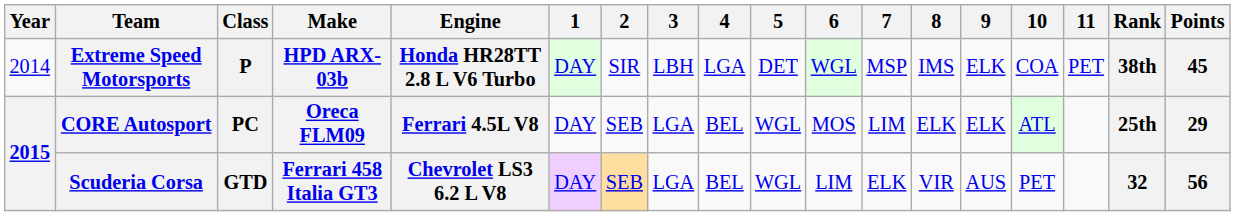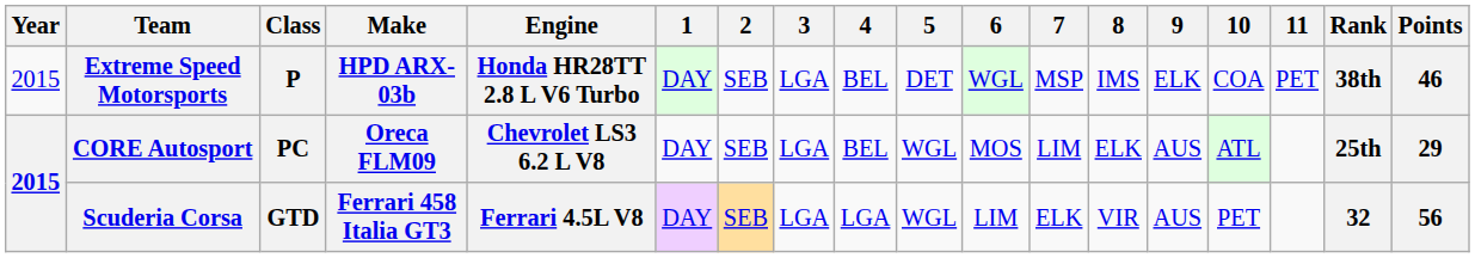 <table class="wikitable" style="text-align:center; font-size:90%">
 <tr>
 <th>Year</th>
 <th>Team</th>
 <th>Class</th>
 <th>Make</th>
 <th>Engine</th>
 <th>1</th>
 <th>2</th>
 <th>3</th>
 <th>4</th>
 <th>5</th>
 <th>6</th>
 <th>7</th>
 <th>8</th>
 <th>9</th>
 <th>10</th>
 <th>11</th>
 <th>Rank</th>
 <th>Points</th>
 </tr>
 <tr>
-<td><a href='#'>2014</a></td>
+<td><a href='#'>2015</a></td>
 <th><a href='#'>Extreme Speed Motorsports</a></th>
 <th>P</th>
 <th><a href='#'>HPD ARX-03b</a></th>
 <th><a href='#'>Honda</a> HR28TT 2.8 L V6 Turbo</th>
 <td style="background:#dfffdf;"><a href='#'>DAY</a><br></td>
-<td><a href='#'>SIR</a><br></td>
-<td><a href='#'>LBH</a><br></td>
+<td><a href='#'>SEB</a><br></td>
 <td><a href='#'>LGA</a><br></td>
+<td><a href='#'>BEL</a><br></td>
 <td><a href='#'>DET</a><br></td>
 <td style="background:#dfffdf;"><a href='#'>WGL</a><br></td>
 <td><a href='#'>MSP</a><br></td>
 <td><a href='#'>IMS</a><br></td>
 <td><a href='#'>ELK</a><br></td>
 <td><a href='#'>COA</a><br></td>
 <td><a href='#'>PET</a></td>
 <th>38th</th>
-<th>45</th>
+<th>46</th>
 </tr>
 <tr>
 <th rowspan=2><a href='#'>2015</a></th>
 <th><a href='#'>CORE Autosport</a></th>
 <th>PC</th>
 <th><a href='#'>Oreca FLM09</a></th>
-<th><a href='#'>Ferrari</a> 4.5L V8</th>
+<th><a href='#'>Chevrolet</a> LS3 6.2 L V8</th>
 <td><a href='#'>DAY</a><br></td>
 <td><a href='#'>SEB</a><br></td>
 <td><a href='#'>LGA</a><br></td>
 <td><a href='#'>BEL</a><br></td>
 <td><a href='#'>WGL</a><br></td>
 <td><a href='#'>MOS</a><br></td>
 <td><a href='#'>LIM</a><br></td>
 <td><a href='#'>ELK</a><br></td>
-<td><a href='#'>ELK</a><br></td>
+<td><a href='#'>AUS</a><br></td>
 <td style="background:#DFFFDF;"><a href='#'>ATL</a><br></td>
 <td></td>
 <th>25th</th>
 <th>29</th>
 </tr>
 <tr>
 <th><a href='#'>Scuderia Corsa</a></th>
 <th>GTD</th>
 <th><a href='#'>Ferrari 458 Italia GT3</a></th>
-<th><a href='#'>Chevrolet</a> LS3 6.2 L V8</th>
+<th><a href='#'>Ferrari</a> 4.5L V8</th>
 <td style="background:#EFCFFF;"><a href='#'>DAY</a><br></td>
 <td style="background:#ffdf9f;"><a href='#'>SEB</a><br></td>
 <td><a href='#'>LGA</a><br></td>
-<td><a href='#'>BEL</a><br></td>
+<td><a href='#'>LGA</a><br></td>
 <td><a href='#'>WGL</a><br></td>
 <td><a href='#'>LIM</a><br></td>
 <td><a href='#'>ELK</a><br></td>
 <td><a href='#'>VIR</a><br></td>
 <td><a href='#'>AUS</a><br></td>
 <td><a href='#'>PET</a><br></td>
 <td></td>
 <th>32</th>
 <th>56</th>
 </tr>
 </table>
